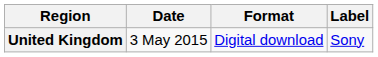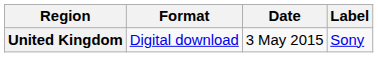 <table class="wikitable plainrowheaders">
 <tr>
 <th scope="col">Region</th>
+<th scope="col">Format</th>
 <th scope="col">Date</th>
-<th scope="col">Format</th>
 <th scope="col">Label</th>
 </tr>
 <tr>
 <th scope="row">United Kingdom</th>
+<td><a href='#'>Digital download</a></td>
 <td>3 May 2015</td>
-<td><a href='#'>Digital download</a></td>
 <td><a href='#'>Sony</a></td>
 </tr>
 </table>
